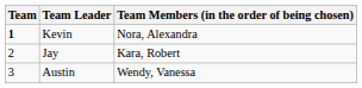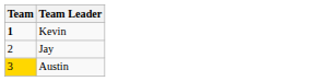 <table class="wikitable">
 <tr>
 <th>Team</th>
 <th>Team Leader</th>
-<th>Team Members (in the order of being chosen)</th>
 </tr>
 <tr>
 <td><strong>1</strong></td>
 <td>Kevin</td>
-<td>Nora, Alexandra</td>
 </tr>
 <tr>
 <td>2</td>
 <td>Jay</td>
-<td>Kara, Robert</td>
 </tr>
 <tr>
-<td>3</td>
+<td style="background: gold;">3</td>
 <td>Austin</td>
-<td>Wendy, Vanessa</td>
 </tr>
 </table>
